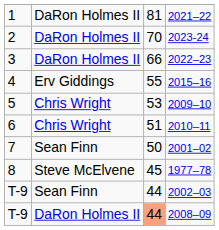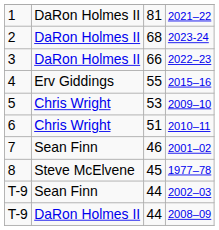 <table class="wikitable">
 <tr>
 </tr>
 <tr>
 <td>1</td>
 <td>DaRon Holmes II</td>
 <td>81</td>
 <td style="font-size:80%;"><a href='#'>2021–22</a></td>
 </tr>
 <tr>
 <td>2</td>
 <td><a href='#'>DaRon Holmes II</a></td>
-<td>70</td>
+<td>68</td>
 <td style="font-size:80%;"><a href='#'>2023-24</a></td>
 </tr>
 <tr>
 <td>3</td>
 <td><a href='#'>DaRon Holmes II</a></td>
 <td>66</td>
 <td style="font-size:80%;"><a href='#'>2022–23</a></td>
 </tr>
 <tr>
 <td>4</td>
 <td>Erv Giddings</td>
 <td>55</td>
 <td style="font-size:80%;"><a href='#'>2015–16</a></td>
 </tr>
 <tr>
 <td>5</td>
 <td><a href='#'>Chris Wright</a></td>
 <td>53</td>
 <td style="font-size:80%;"><a href='#'>2009–10</a></td>
 </tr>
 <tr>
 <td>6</td>
 <td><a href='#'>Chris Wright</a></td>
 <td>51</td>
 <td style="font-size:80%;"><a href='#'>2010–11</a></td>
 </tr>
 <tr>
 <td>7</td>
 <td>Sean Finn</td>
-<td>50</td>
+<td>46</td>
 <td style="font-size:80%;"><a href='#'>2001–02</a></td>
 </tr>
 <tr>
 <td>8</td>
 <td>Steve McElvene</td>
 <td>45</td>
 <td style="font-size:80%;"><a href='#'>1977–78</a></td>
 </tr>
 <tr>
 <td>T-9</td>
 <td>Sean Finn</td>
 <td>44</td>
 <td style="font-size:80%;"><a href='#'>2002–03</a></td>
 </tr>
 <tr>
 <td>T-9</td>
 <td><a href='#'>DaRon Holmes II</a></td>
-<td style="background: lightsalmon;">44</td>
+<td>44</td>
 <td style="font-size:80%;"><a href='#'>2008–09</a></td>
 </tr>
 </table>
